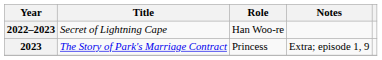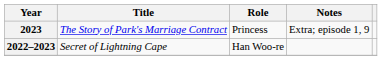 <table class="wikitable plainrowheaders">
 <tr>
 <th scope="col">Year</th>
 <th scope="col">Title</th>
 <th scope="col">Role</th>
 <th scope="col">Notes</th>
 <th scope="col" class="unsortable"></th>
 </tr>
 <tr>
+<th scope="row">2023</th>
+<td><em><a href='#'>The Story of Park's Marriage Contract</a></em></td>
+<td>Princess</td>
+<td>Extra; episode 1, 9</td>
+<td style="text-align:center;"></td>
+</tr>
+<tr>
 <th scope="row">2022–2023</th>
 <td><em>Secret of Lightning Cape</em></td>
 <td>Han Woo-re</td>
 <td></td>
 <td style="text-align:center;"></td>
 </tr>
 <tr>
-<th scope="row">2023</th>
-<td><em><a href='#'>The Story of Park's Marriage Contract</a></em></td>
-<td>Princess</td>
-<td>Extra; episode 1, 9</td>
-<td style="text-align:center;"></td>
-</tr>
-<tr>
 </tr>
 </table>
